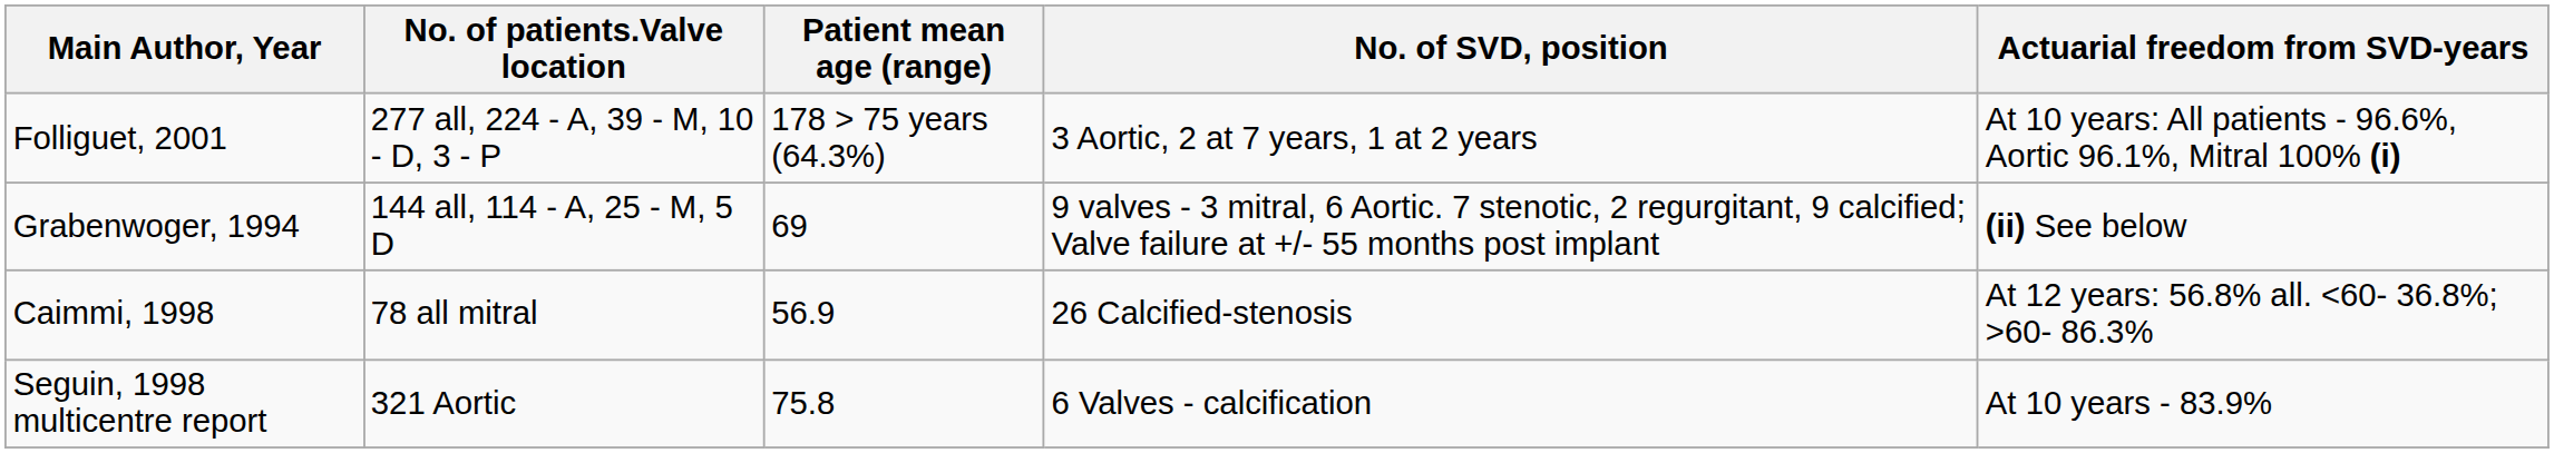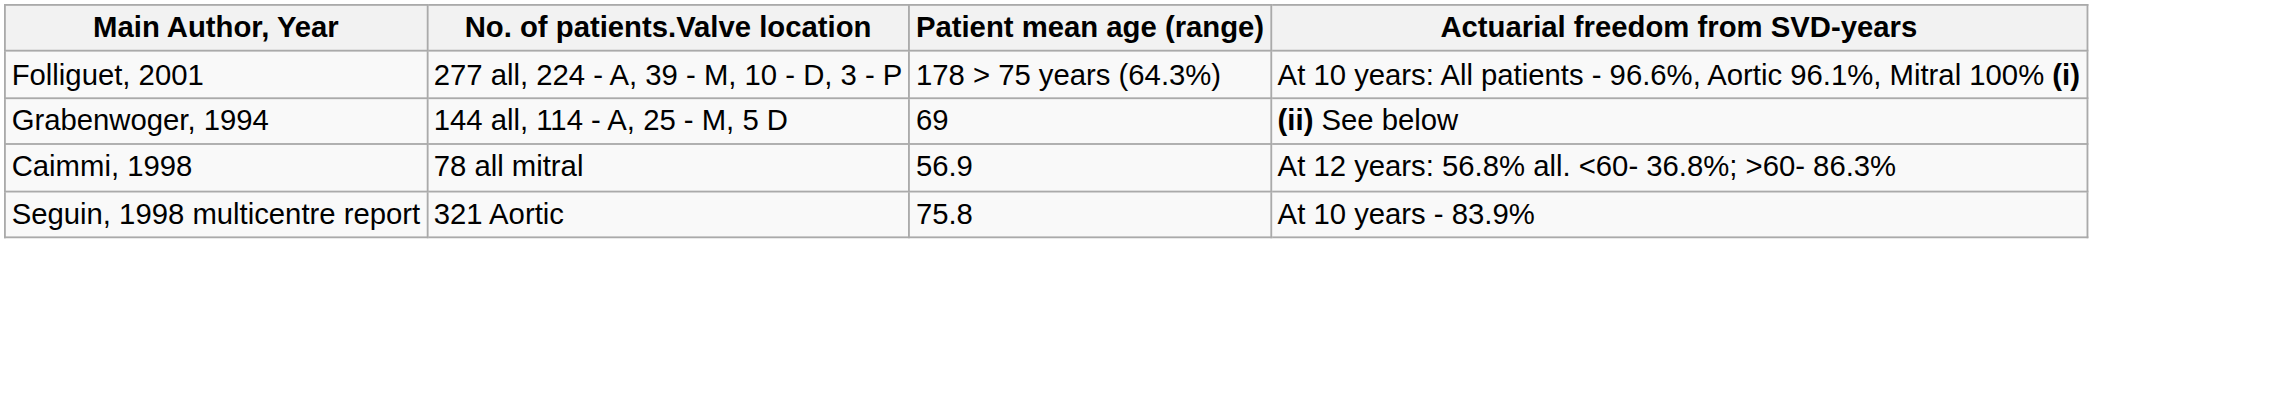 <table class="wikitable">
 <tr>
 <th>Main Author, Year</th>
 <th>No. of patients.Valve location</th>
 <th>Patient mean age (range)</th>
-<th>No. of SVD, position</th>
 <th>Actuarial freedom from SVD-years</th>
 </tr>
 <tr>
 <td>Folliguet, 2001</td>
 <td>277 all, 224 - A, 39 - M, 10 - D, 3 - P</td>
 <td>178 > 75 years (64.3%)</td>
-<td>3 Aortic, 2 at 7 years, 1 at 2 years</td>
 <td>At 10 years: All patients - 96.6%, Aortic 96.1%, Mitral 100% <strong>(i)</strong></td>
 </tr>
 <tr>
 <td>Grabenwoger, 1994</td>
 <td>144 all, 114 - A, 25 - M, 5 D</td>
 <td>69</td>
-<td>9 valves - 3 mitral, 6 Aortic. 7 stenotic, 2 regurgitant, 9 calcified; Valve failure at +/- 55 months post implant</td>
 <td><strong>(ii)</strong> See below</td>
 </tr>
 <tr>
 <td>Caimmi, 1998</td>
 <td>78 all mitral</td>
 <td>56.9</td>
-<td>26 Calcified-stenosis</td>
 <td>At 12 years: 56.8% all. <60- 36.8%; >60- 86.3%</td>
 </tr>
 <tr>
 <td>Seguin, 1998 multicentre report</td>
 <td>321 Aortic</td>
 <td>75.8</td>
-<td>6 Valves - calcification</td>
 <td>At 10 years - 83.9%</td>
 </tr>
 </table>
